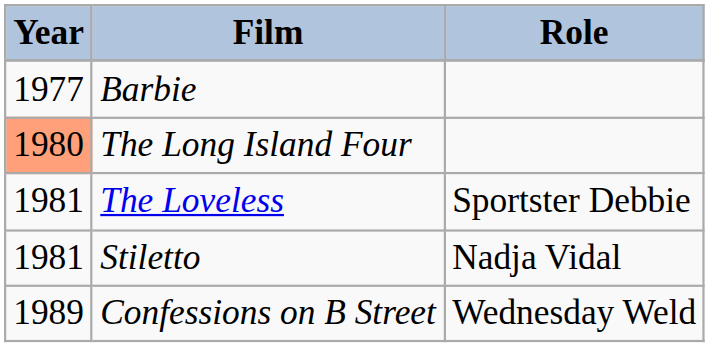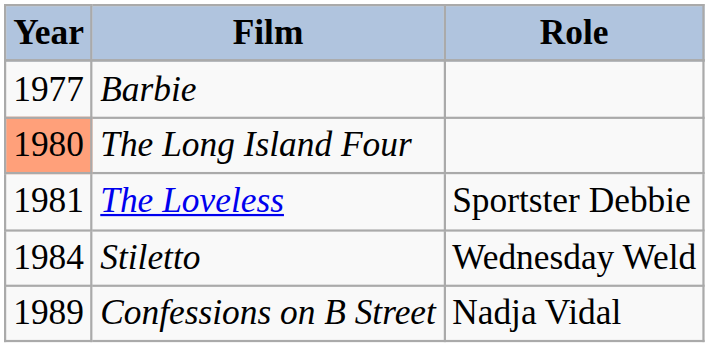 <table class="wikitable" style="font-size:100%;">
 <tr>
 <th style="background:#B0C4DE;">Year</th>
 <th style="background:#B0C4DE;">Film</th>
 <th style="background:#B0C4DE;">Role</th>
 </tr>
 <tr>
 </tr>
 <tr>
 <td>1977</td>
 <td><em>Barbie</em></td>
 <td></td>
 </tr>
 <tr>
 <td style="background: lightsalmon;">1980</td>
 <td><em>The Long Island Four</em></td>
 <td></td>
 </tr>
 <tr>
 <td>1981</td>
 <td><em><a href='#'>The Loveless</a></em></td>
 <td>Sportster Debbie</td>
 </tr>
 <tr>
-<td>1981</td>
+<td>1984</td>
 <td><em>Stiletto</em></td>
-<td>Nadja Vidal</td>
+<td>Wednesday Weld</td>
 </tr>
 <tr>
 <td>1989</td>
 <td><em>Confessions on B Street</em></td>
-<td>Wednesday Weld</td>
+<td>Nadja Vidal</td>
 </tr>
 </table>
